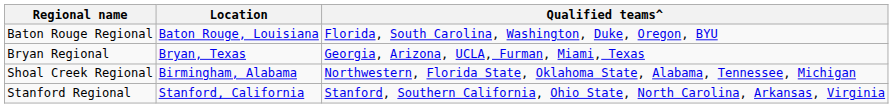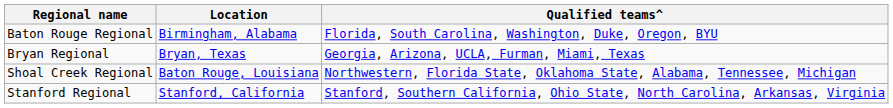 <table class="wikitable">
 <tr>
 <th>Regional name</th>
 <th>Location</th>
 <th>Qualified teams^</th>
 </tr>
 <tr>
 <td>Baton Rouge Regional</td>
-<td><a href='#'>Baton Rouge, Louisiana</a></td>
+<td><a href='#'>Birmingham, Alabama</a></td>
 <td><a href='#'>Florida</a>, <a href='#'>South Carolina</a>, <a href='#'>Washington</a>, <a href='#'>Duke</a>, <a href='#'>Oregon</a>, <a href='#'>BYU</a></td>
 </tr>
 <tr>
 <td>Bryan Regional</td>
 <td><a href='#'>Bryan, Texas</a></td>
 <td><a href='#'>Georgia</a>, <a href='#'>Arizona</a>, <a href='#'>UCLA</a>,<a href='#'> Furman</a>, <a href='#'>Miami</a>,<a href='#'> Texas</a></td>
 </tr>
 <tr>
 <td>Shoal Creek Regional</td>
-<td><a href='#'>Birmingham, Alabama</a></td>
+<td><a href='#'>Baton Rouge, Louisiana</a></td>
 <td><a href='#'> Northwestern</a>, <a href='#'>Florida State</a>, <a href='#'>Oklahoma State</a>, <a href='#'>Alabama</a>, <a href='#'>Tennessee</a>, <a href='#'>Michigan</a></td>
 </tr>
 <tr>
 <td>Stanford  Regional</td>
 <td><a href='#'>Stanford, California</a></td>
 <td><a href='#'>Stanford</a>, <a href='#'>Southern California</a>, <a href='#'>Ohio State</a>, <a href='#'>North Carolina</a>, <a href='#'>Arkansas</a>, <a href='#'>Virginia</a></td>
 </tr>
 </table>
